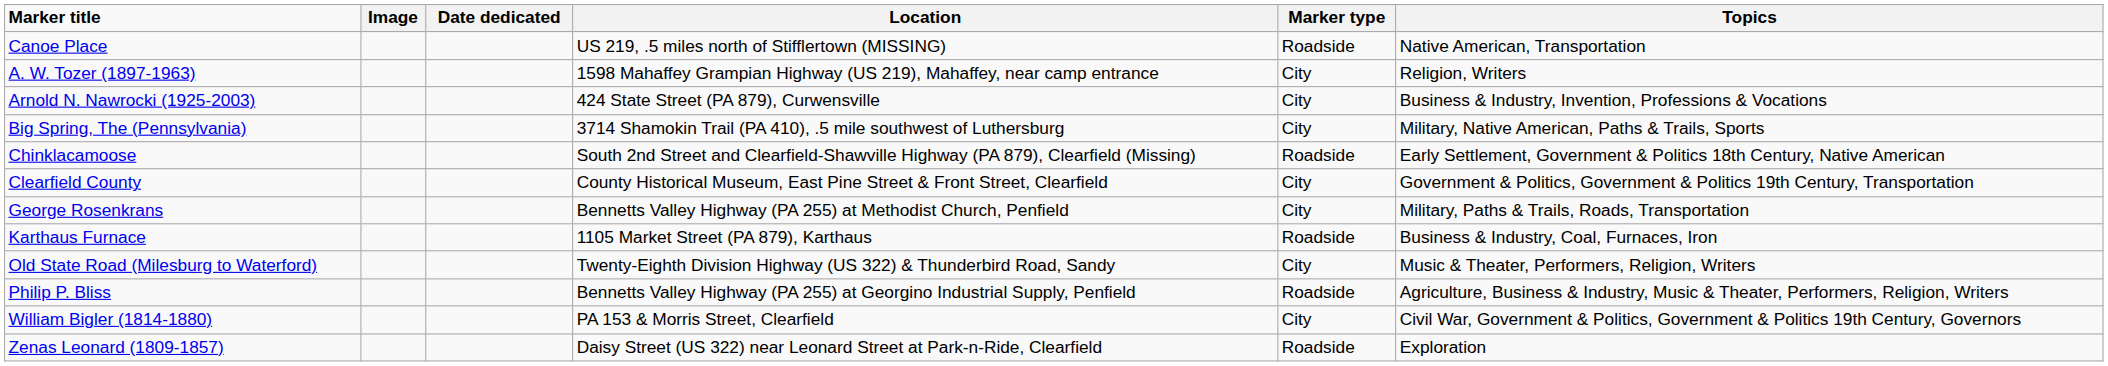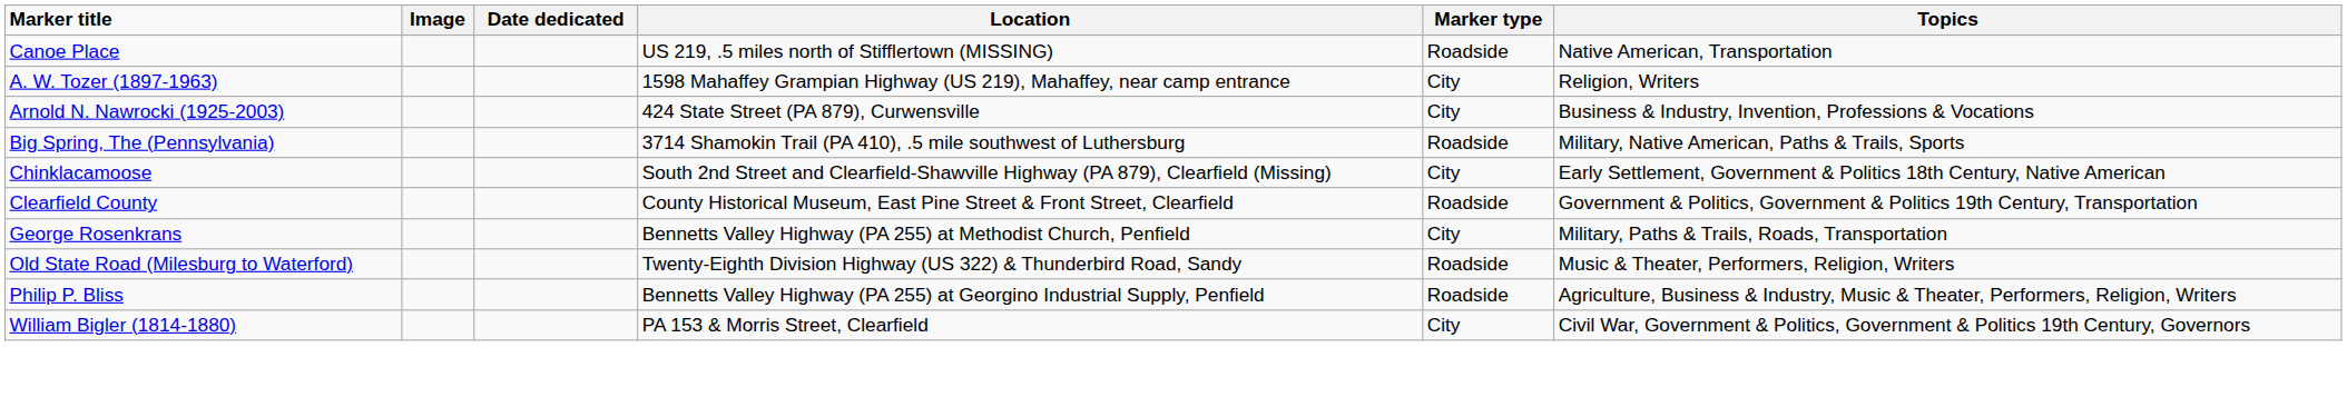 <table class="wikitable sortable" style="width:98%">
 <tr>
 <td><strong>Marker title</strong></td>
 <th class="unsortable"><strong>Image</strong></th>
 <th><strong>Date dedicated</strong></th>
 <th><strong>Location</strong></th>
 <th><strong>Marker type</strong></th>
 <th><strong>Topics</strong></th>
 </tr>
 <tr ->
 <td><a href='#'>Canoe Place</a></td>
 <td></td>
 <td></td>
 <td>US 219, .5 miles north of Stifflertown (MISSING)<br><small></small></td>
 <td>Roadside</td>
 <td>Native American, Transportation</td>
 </tr>
 <tr ->
 <td><a href='#'>A. W. Tozer (1897-1963)</a></td>
 <td></td>
 <td></td>
 <td>1598 Mahaffey Grampian Highway (US 219), Mahaffey, near camp entrance<br><small></small></td>
 <td>City</td>
 <td>Religion, Writers</td>
 </tr>
 <tr ->
 <td><a href='#'>Arnold N. Nawrocki (1925-2003)</a></td>
 <td></td>
 <td></td>
 <td>424 State Street (PA 879), Curwensville<br><small></small></td>
 <td>City</td>
 <td>Business & Industry, Invention, Professions & Vocations</td>
 </tr>
 <tr ->
 <td><a href='#'>Big Spring, The (Pennsylvania)</a></td>
 <td></td>
 <td></td>
 <td>3714 Shamokin Trail (PA 410), .5 mile southwest of Luthersburg<br><small></small></td>
-<td>City</td>
+<td>Roadside</td>
 <td>Military, Native American, Paths & Trails, Sports</td>
 </tr>
 <tr ->
 <td><a href='#'>Chinklacamoose</a></td>
 <td></td>
 <td></td>
 <td>South 2nd Street and Clearfield-Shawville Highway (PA 879), Clearfield (Missing)<br><small></small></td>
-<td>Roadside</td>
+<td>City</td>
 <td>Early Settlement, Government & Politics 18th Century, Native American</td>
 </tr>
 <tr ->
 <td><a href='#'>Clearfield County</a></td>
 <td></td>
 <td></td>
 <td>County Historical Museum, East Pine Street & Front Street, Clearfield<br><small></small></td>
-<td>City</td>
+<td>Roadside</td>
 <td>Government & Politics, Government & Politics 19th Century, Transportation</td>
 </tr>
 <tr ->
 <td><a href='#'>George Rosenkrans</a></td>
 <td></td>
 <td></td>
 <td>Bennetts Valley Highway (PA 255) at Methodist Church, Penfield<br><small></small></td>
 <td>City</td>
 <td>Military, Paths & Trails, Roads, Transportation</td>
 </tr>
 <tr ->
-<td><a href='#'>Karthaus Furnace</a></td>
-<td></td>
-<td></td>
-<td>1105 Market Street (PA 879), Karthaus<br><small></small></td>
-<td>Roadside</td>
-<td>Business & Industry, Coal, Furnaces, Iron</td>
-</tr>
-<tr ->
 <td><a href='#'>Old State Road (Milesburg to Waterford)</a></td>
 <td></td>
 <td></td>
 <td>Twenty-Eighth Division Highway (US 322) & Thunderbird Road, Sandy<br><small></small></td>
-<td>City</td>
+<td>Roadside</td>
 <td>Music & Theater, Performers, Religion, Writers</td>
 </tr>
 <tr ->
 <td><a href='#'>Philip P. Bliss</a></td>
 <td></td>
 <td></td>
 <td>Bennetts Valley Highway (PA 255) at Georgino Industrial Supply, Penfield<br><small></small></td>
 <td>Roadside</td>
 <td>Agriculture, Business & Industry, Music & Theater, Performers, Religion, Writers</td>
 </tr>
 <tr ->
 <td><a href='#'>William Bigler (1814-1880)</a></td>
 <td></td>
 <td></td>
 <td>PA 153 & Morris Street, Clearfield<br><small></small></td>
 <td>City</td>
 <td>Civil War, Government & Politics, Government & Politics 19th Century, Governors</td>
 </tr>
-<tr ->
-<td><a href='#'>Zenas Leonard (1809-1857)</a></td>
-<td></td>
-<td></td>
-<td>Daisy Street (US 322) near Leonard Street at Park-n-Ride, Clearfield<br><small></small></td>
-<td>Roadside</td>
-<td>Exploration</td>
-</tr>
 </table>
